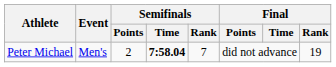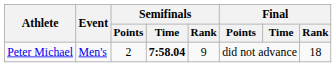 <table class="wikitable" style="font-size:90%;text-align:center;">
 <tr>
 <th rowspan=2>Athlete</th>
 <th rowspan=2>Event</th>
 <th colspan=3>Semifinals</th>
 <th colspan=3>Final</th>
 </tr>
 <tr style="font-size:95%">
 <th>Points</th>
 <th>Time</th>
 <th>Rank</th>
 <th>Points</th>
 <th>Time</th>
 <th>Rank</th>
 </tr>
 <tr>
 <td align=left><a href='#'>Peter Michael</a></td>
 <td align=left><a href='#'>Men's</a></td>
 <td>2</td>
 <td><strong>7:58.04</strong></td>
-<td>7</td>
+<td>9</td>
 <td colspan=2>did not advance</td>
-<td>19</td>
+<td>18</td>
 </tr>
 </table>
